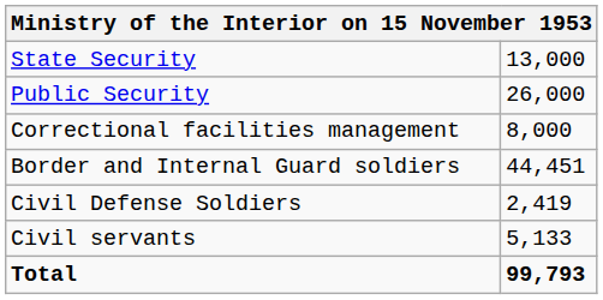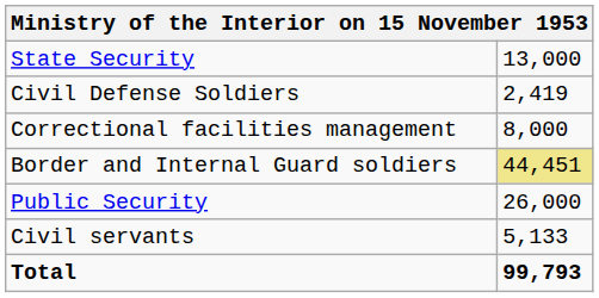 <table class="wikitable">
 <tr>
 <th colspan="2">Ministry of the Interior on 15 November 1953</th>
 </tr>
 <tr>
 <td><a href='#'>State Security</a></td>
 <td>13,000</td>
 </tr>
 <tr>
-<td><a href='#'>Public Security</a></td>
-<td>26,000</td>
+<td>Civil Defense Soldiers</td>
+<td>2,419</td>
 </tr>
 <tr>
 <td>Correctional facilities management</td>
 <td>8,000</td>
 </tr>
 <tr>
 <td>Border and Internal Guard soldiers</td>
-<td>44,451</td>
+<td style="background: khaki;">44,451</td>
 </tr>
 <tr>
-<td>Civil Defense Soldiers</td>
-<td>2,419</td>
+<td><a href='#'>Public Security</a></td>
+<td>26,000</td>
 </tr>
 <tr>
 <td>Civil servants</td>
 <td>5,133</td>
 </tr>
 <tr>
 <td><strong>Total</strong></td>
 <td><strong>99,793</strong></td>
 </tr>
 </table>
